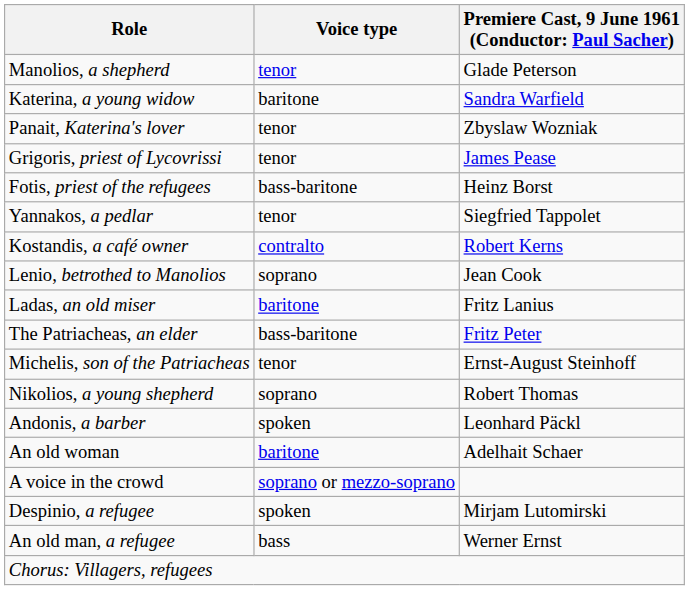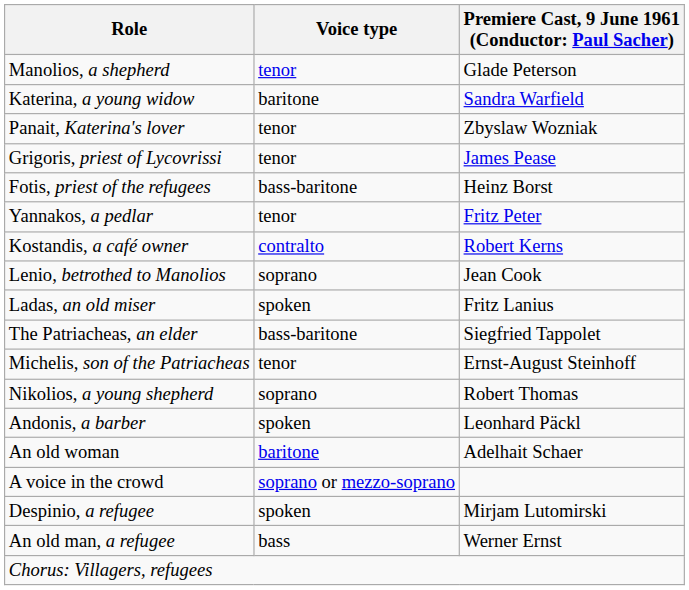 <table class="wikitable">
 <tr>
 <th>Role</th>
 <th>Voice type</th>
 <th>Premiere Cast, 9 June 1961 <br>(Conductor: <a href='#'>Paul Sacher</a>)</th>
 </tr>
 <tr>
 <td>Manolios, <em>a shepherd</em></td>
 <td><a href='#'>tenor</a></td>
 <td>Glade Peterson</td>
 </tr>
 <tr>
 <td>Katerina, <em>a young widow</em></td>
 <td>baritone</td>
 <td><a href='#'>Sandra Warfield</a></td>
 </tr>
 <tr>
 <td>Panait, <em>Katerina's lover</em></td>
 <td>tenor</td>
 <td>Zbyslaw Wozniak</td>
 </tr>
 <tr>
 <td>Grigoris, <em>priest of Lycovrissi</em></td>
 <td>tenor</td>
 <td><a href='#'>James Pease</a></td>
 </tr>
 <tr>
 <td>Fotis, <em>priest of the refugees</em></td>
 <td>bass-baritone</td>
 <td>Heinz Borst</td>
 </tr>
 <tr>
 <td>Yannakos, <em>a pedlar</em></td>
 <td>tenor</td>
-<td>Siegfried Tappolet</td>
+<td><a href='#'>Fritz Peter</a></td>
 </tr>
 <tr>
 <td>Kostandis, <em>a café owner</em></td>
 <td><a href='#'>contralto</a></td>
 <td><a href='#'>Robert Kerns</a></td>
 </tr>
 <tr>
 <td>Lenio, <em>betrothed to Manolios</em></td>
 <td>soprano</td>
 <td>Jean Cook</td>
 </tr>
 <tr>
 <td>Ladas, <em>an old miser</em></td>
-<td><a href='#'>baritone</a></td>
+<td>spoken</td>
 <td>Fritz Lanius</td>
 </tr>
 <tr>
 <td>The Patriacheas, <em>an elder</em></td>
 <td>bass-baritone</td>
-<td><a href='#'>Fritz Peter</a></td>
+<td>Siegfried Tappolet</td>
 </tr>
 <tr>
 <td>Michelis, <em>son of the Patriacheas</em></td>
 <td>tenor</td>
 <td>Ernst-August Steinhoff</td>
 </tr>
 <tr>
 <td>Nikolios, <em>a young shepherd</em></td>
 <td>soprano</td>
 <td>Robert Thomas</td>
 </tr>
 <tr>
 <td>Andonis, <em>a barber</em></td>
 <td>spoken</td>
 <td>Leonhard Päckl</td>
 </tr>
 <tr>
 <td>An old woman</td>
 <td><a href='#'>baritone</a></td>
 <td>Adelhait Schaer</td>
 </tr>
 <tr>
 <td>A voice in the crowd</td>
 <td><a href='#'>soprano</a> or <a href='#'>mezzo-soprano</a></td>
 <td></td>
 </tr>
 <tr>
 <td>Despinio, <em>a refugee</em></td>
 <td>spoken</td>
 <td>Mirjam Lutomirski</td>
 </tr>
 <tr>
 <td>An old man, <em>a refugee</em></td>
 <td>bass</td>
 <td>Werner Ernst</td>
 </tr>
 <tr>
 <td colspan="3"><em>Chorus: Villagers, refugees</em></td>
 </tr>
 </table>
